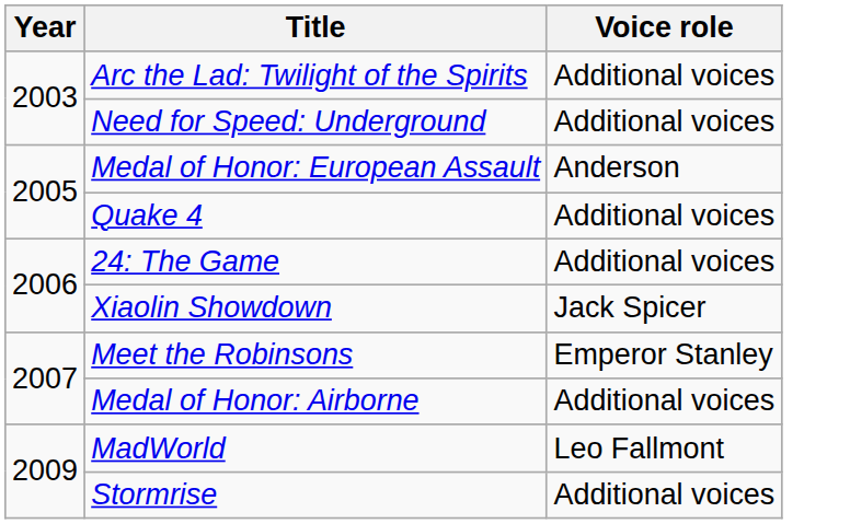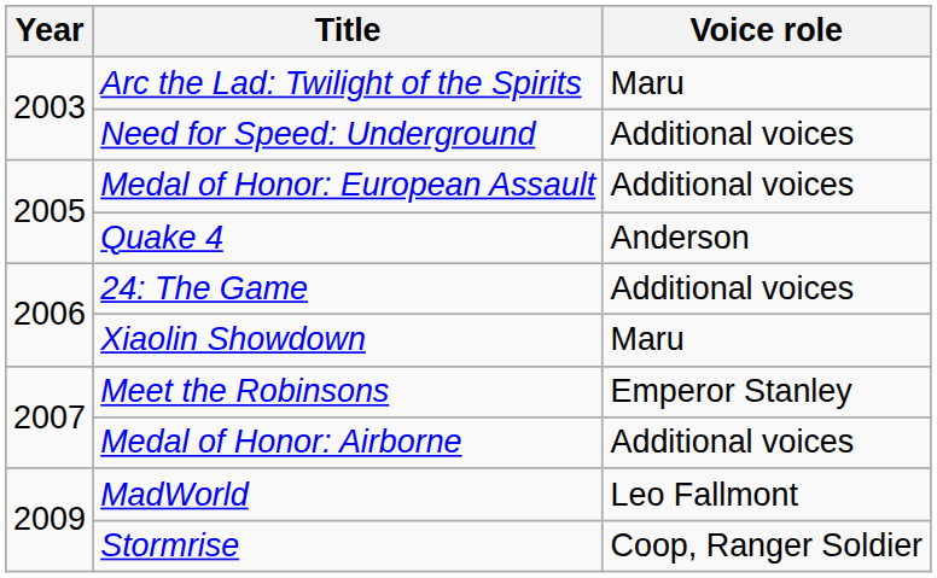 <table class="wikitable sortable">
 <tr>
 <th>Year</th>
 <th>Title</th>
 <th>Voice role</th>
 </tr>
 <tr>
 <td rowspan=2>2003</td>
 <td><em><a href='#'>Arc the Lad: Twilight of the Spirits</a></em></td>
-<td>Additional voices</td>
+<td>Maru</td>
 </tr>
 <tr>
 <td><em><a href='#'>Need for Speed: Underground</a></em></td>
 <td>Additional voices</td>
 </tr>
 <tr>
 <td rowspan=2>2005</td>
 <td><em><a href='#'>Medal of Honor: European Assault</a></em></td>
-<td>Anderson</td>
+<td>Additional voices</td>
 </tr>
 <tr>
 <td><em><a href='#'>Quake 4</a></em></td>
-<td>Additional voices</td>
+<td>Anderson</td>
 </tr>
 <tr>
 <td rowspan=2>2006</td>
 <td><em><a href='#'>24: The Game</a></em></td>
 <td>Additional voices</td>
 </tr>
 <tr>
 <td><em><a href='#'>Xiaolin Showdown</a></em></td>
-<td>Jack Spicer</td>
+<td>Maru</td>
 </tr>
 <tr>
 <td rowspan=2>2007</td>
 <td><em><a href='#'>Meet the Robinsons</a></em></td>
 <td>Emperor Stanley</td>
 </tr>
 <tr>
 <td><em><a href='#'>Medal of Honor: Airborne</a></em></td>
 <td>Additional voices</td>
 </tr>
 <tr>
 <td rowspan=2>2009</td>
 <td><em><a href='#'>MadWorld</a></em></td>
 <td>Leo Fallmont</td>
 </tr>
 <tr>
 <td><em><a href='#'>Stormrise</a></em></td>
-<td>Additional voices</td>
+<td>Coop, Ranger Soldier</td>
 </tr>
 </table>
